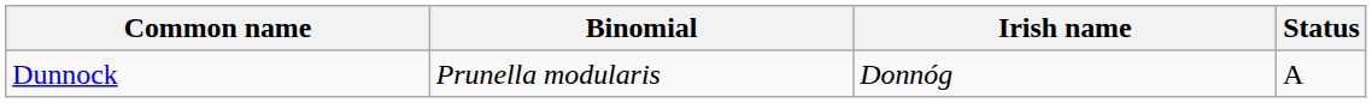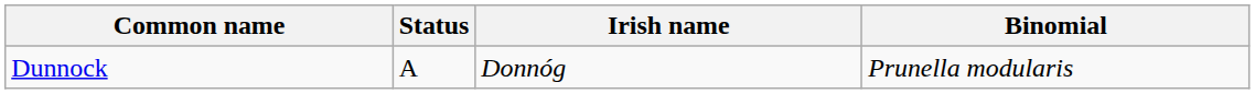 <table width=60% class="wikitable">
 <tr>
 <th width=32%>Common name</th>
+<th width=4%>Status</th>
+<th width=32%>Irish name</th>
 <th width=32%>Binomial</th>
-<th width=32%>Irish name</th>
-<th width=4%>Status</th>
 </tr>
 <tr>
 <td><a href='#'>Dunnock</a></td>
+<td>A</td>
+<td><em>Donnóg</em></td>
 <td><em>Prunella modularis</em></td>
-<td><em>Donnóg</em></td>
-<td>A</td>
 </tr>
 </table>
